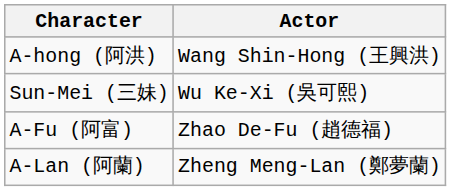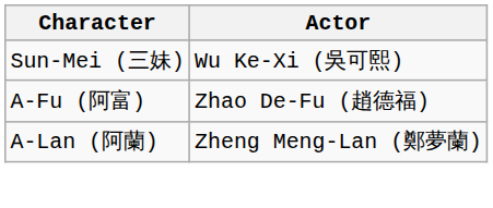 <table class="wikitable">
 <tr>
 <th>Character</th>
 <th>Actor</th>
-</tr>
-<tr>
-<td>A-hong (阿洪)</td>
-<td>Wang Shin-Hong (王興洪)</td>
 </tr>
 <tr>
 <td>Sun-Mei (三妹)</td>
 <td>Wu Ke-Xi (吳可熙)</td>
 </tr>
 <tr>
 <td>A-Fu (阿富)</td>
 <td>Zhao De-Fu (趙德福)</td>
 </tr>
 <tr>
 <td>A-Lan (阿蘭)</td>
 <td>Zheng Meng-Lan (鄭夢蘭)</td>
 </tr>
 </table>
